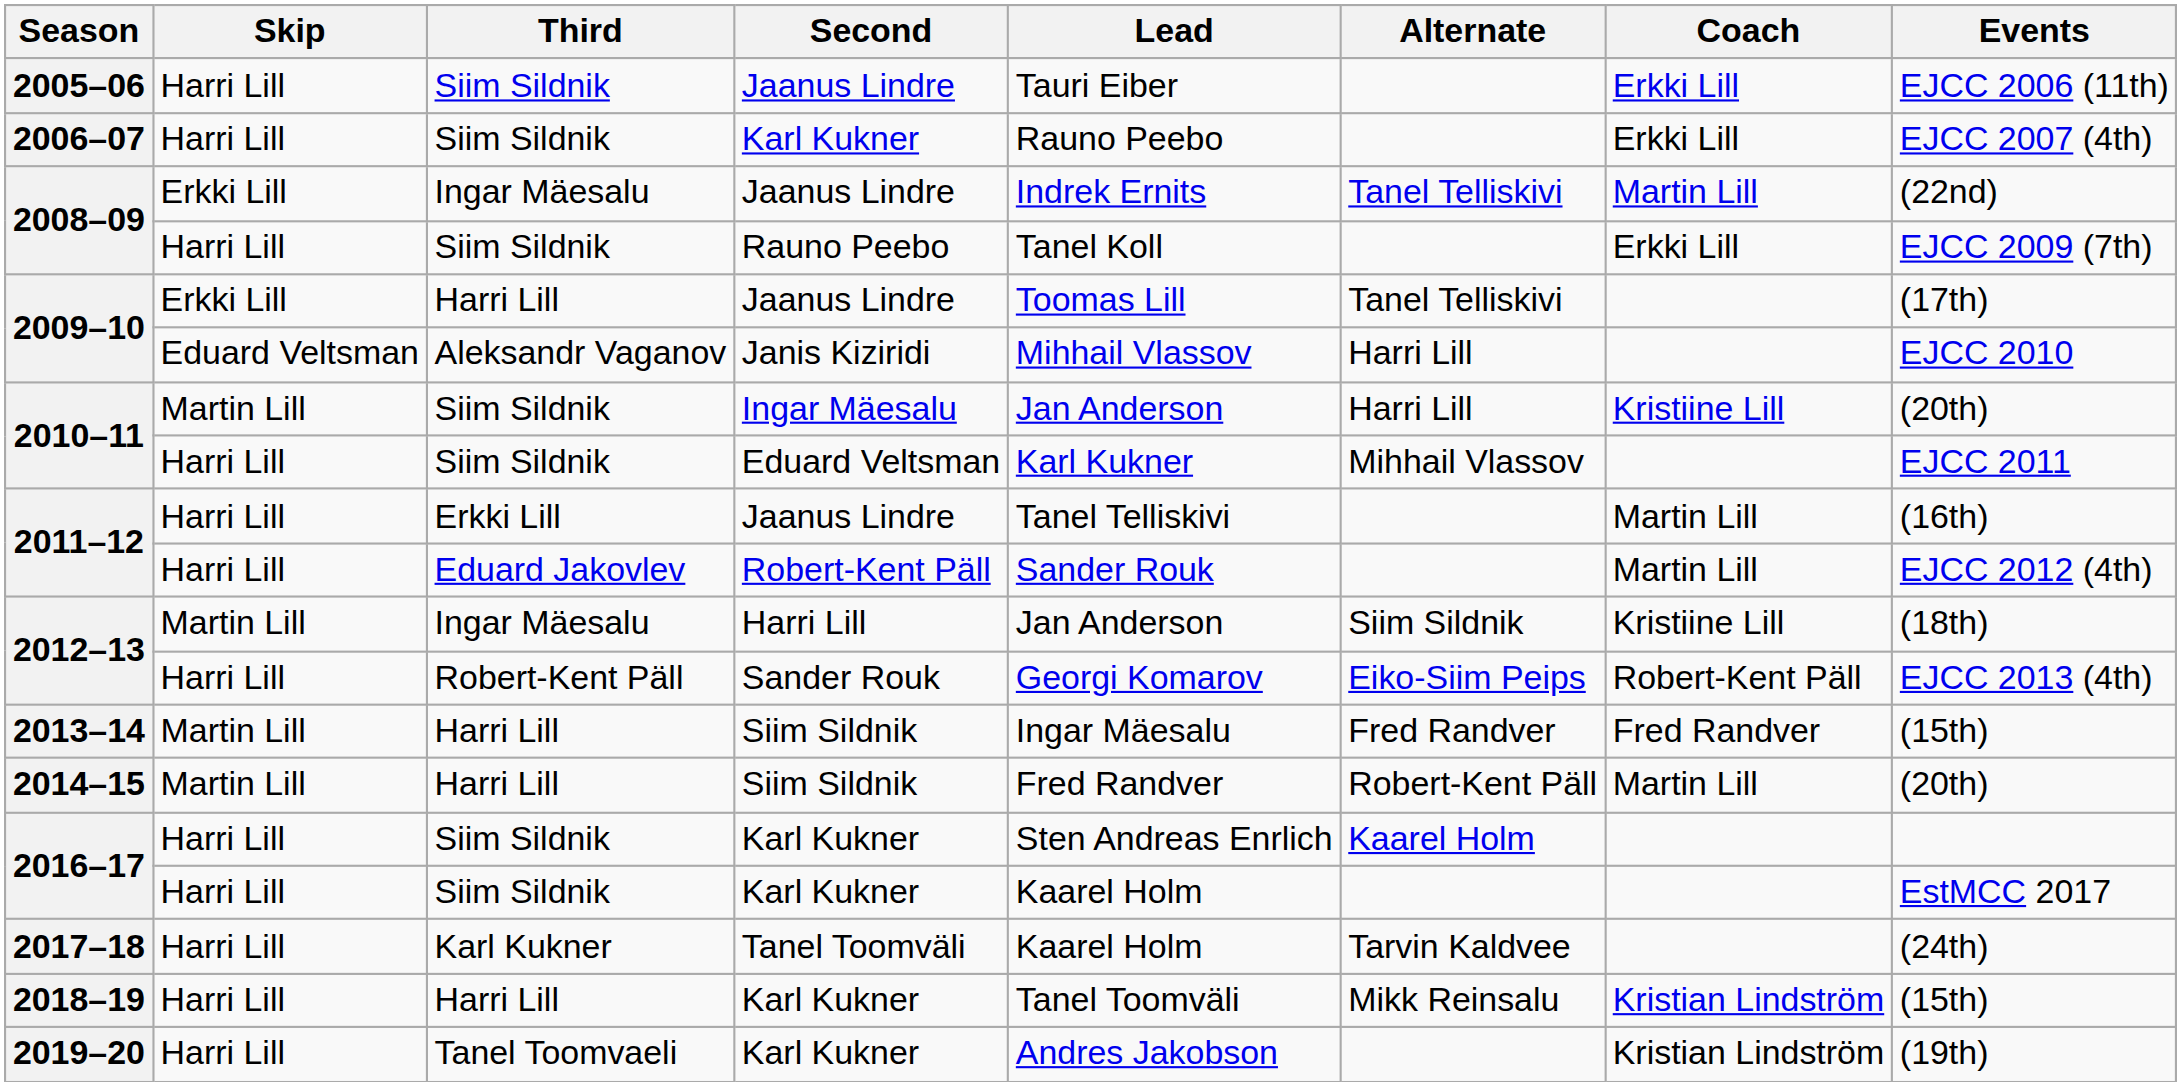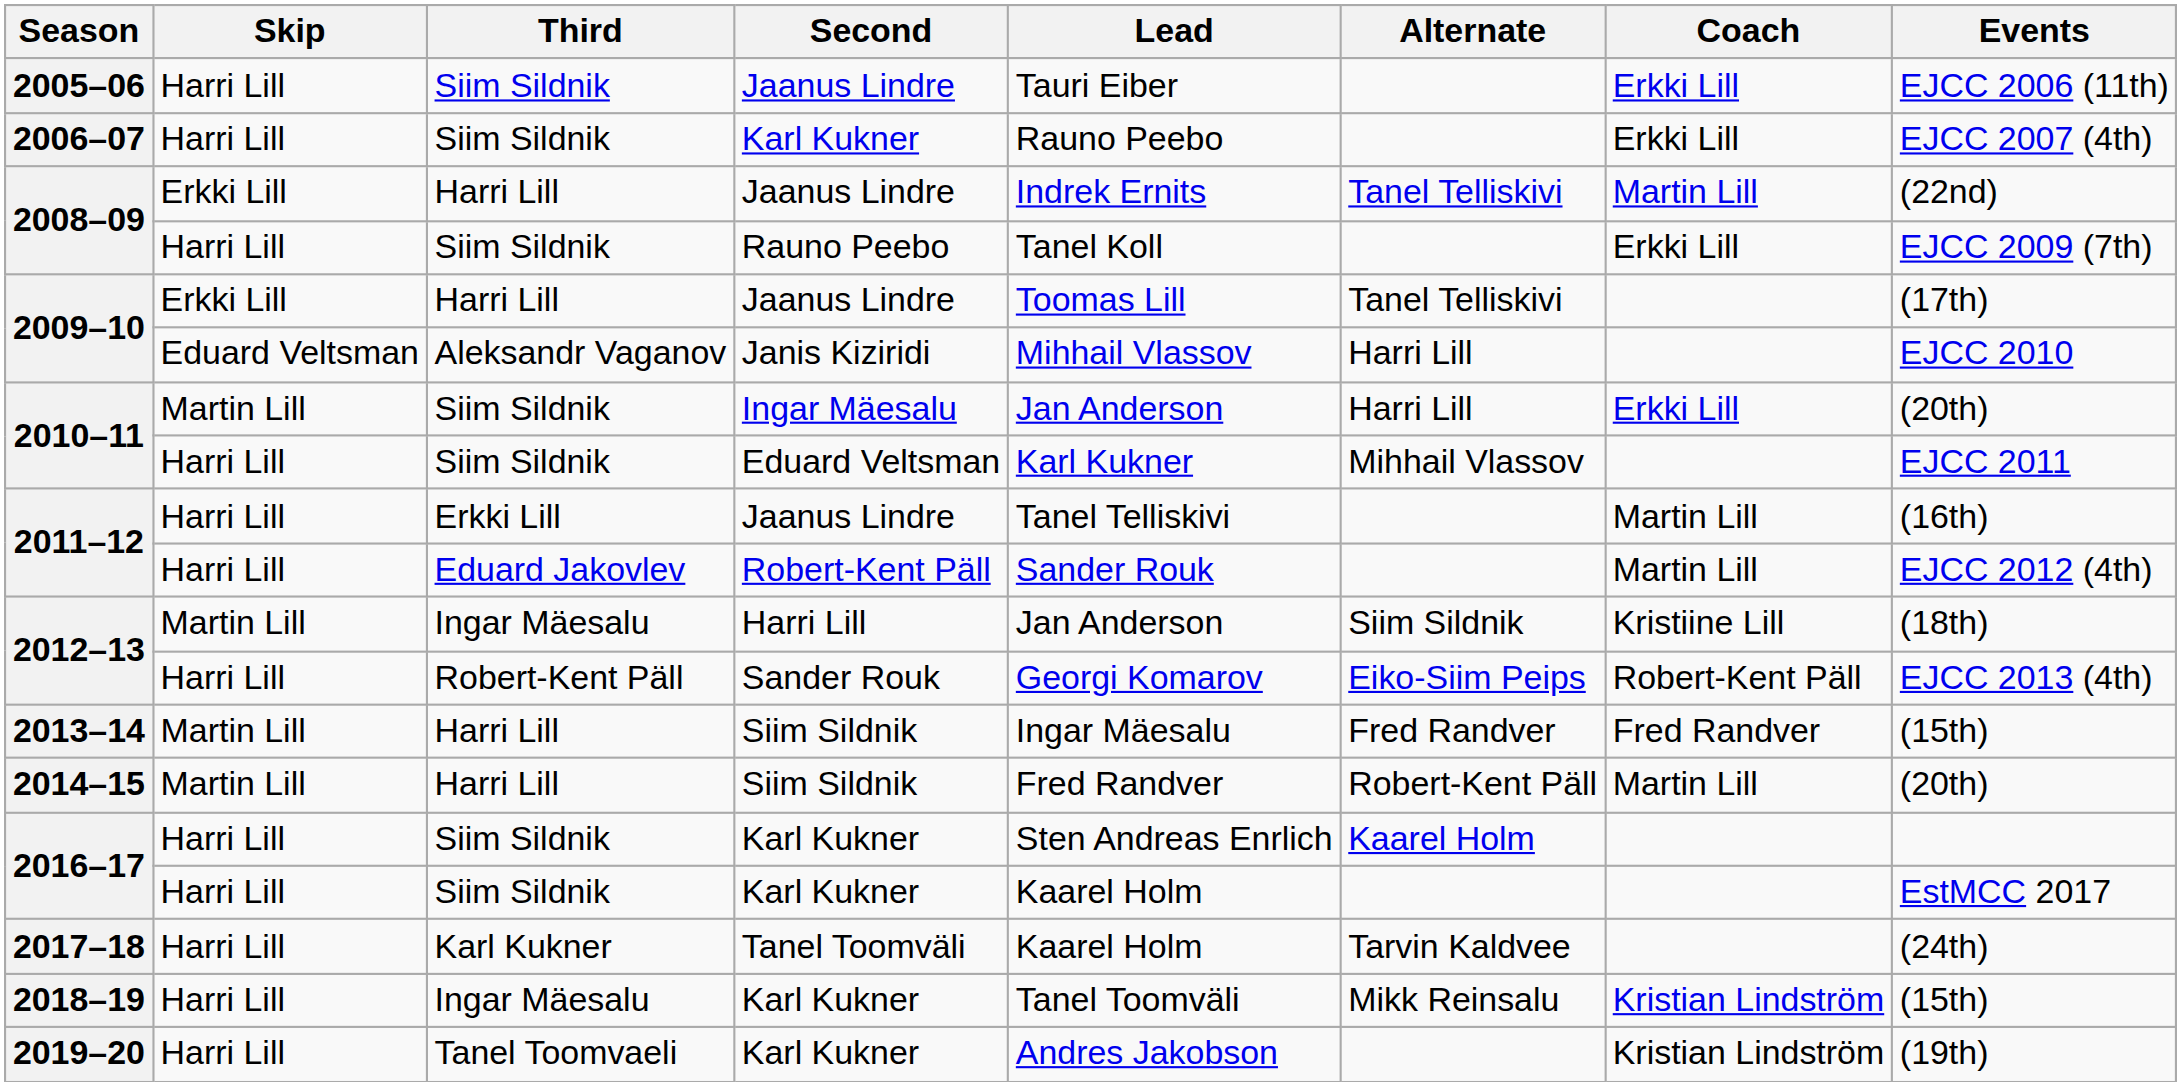 <table class="wikitable">
 <tr>
 <th scope="col">Season</th>
 <th scope="col">Skip</th>
 <th scope="col">Third</th>
 <th scope="col">Second</th>
 <th scope="col">Lead</th>
 <th scope="col">Alternate</th>
 <th scope="col">Coach</th>
 <th scope="col">Events</th>
 </tr>
 <tr>
 <th scope="row">2005–06</th>
 <td>Harri Lill</td>
 <td><a href='#'>Siim Sildnik</a></td>
 <td><a href='#'>Jaanus Lindre</a></td>
 <td>Tauri Eiber</td>
 <td></td>
 <td><a href='#'>Erkki Lill</a></td>
 <td><a href='#'>EJCC 2006</a> (11th)</td>
 </tr>
 <tr>
 <th scope="row">2006–07</th>
 <td>Harri Lill</td>
 <td>Siim Sildnik</td>
 <td><a href='#'>Karl Kukner</a></td>
 <td>Rauno Peebo</td>
 <td></td>
 <td>Erkki Lill</td>
 <td><a href='#'>EJCC 2007</a> (4th)</td>
 </tr>
 <tr>
 <th scope="row" rowspan=2>2008–09</th>
 <td>Erkki Lill</td>
-<td>Ingar Mäesalu</td>
+<td>Harri Lill</td>
 <td>Jaanus Lindre</td>
 <td><a href='#'>Indrek Ernits</a></td>
 <td><a href='#'>Tanel Telliskivi</a></td>
 <td><a href='#'>Martin Lill</a></td>
 <td> (22nd)</td>
 </tr>
 <tr>
 <td>Harri Lill</td>
 <td>Siim Sildnik</td>
 <td>Rauno Peebo</td>
 <td>Tanel Koll</td>
 <td></td>
 <td>Erkki Lill</td>
 <td><a href='#'>EJCC 2009</a> (7th)</td>
 </tr>
 <tr>
 <th scope="row" rowspan=2>2009–10</th>
 <td>Erkki Lill</td>
 <td>Harri Lill</td>
 <td>Jaanus Lindre</td>
 <td><a href='#'>Toomas Lill</a></td>
 <td>Tanel Telliskivi</td>
 <td></td>
 <td> (17th)</td>
 </tr>
 <tr>
 <td>Eduard Veltsman</td>
 <td>Aleksandr Vaganov</td>
 <td>Janis Kiziridi</td>
 <td><a href='#'>Mihhail Vlassov</a></td>
 <td>Harri Lill</td>
 <td></td>
 <td><a href='#'>EJCC 2010</a> </td>
 </tr>
 <tr>
 <th scope="row" rowspan=2>2010–11</th>
 <td>Martin Lill</td>
 <td>Siim Sildnik</td>
 <td><a href='#'>Ingar Mäesalu</a></td>
 <td><a href='#'>Jan Anderson</a></td>
 <td>Harri Lill</td>
-<td><a href='#'>Kristiine Lill</a></td>
+<td><a href='#'>Erkki Lill</a></td>
 <td> (20th)</td>
 </tr>
 <tr>
 <td>Harri Lill</td>
 <td>Siim Sildnik</td>
 <td>Eduard Veltsman</td>
 <td><a href='#'>Karl Kukner</a></td>
 <td>Mihhail Vlassov</td>
 <td></td>
 <td><a href='#'>EJCC 2011</a> </td>
 </tr>
 <tr>
 <th scope="row" rowspan=2>2011–12</th>
 <td>Harri Lill</td>
 <td>Erkki Lill</td>
 <td>Jaanus Lindre</td>
 <td>Tanel Telliskivi</td>
 <td></td>
 <td>Martin Lill</td>
 <td> (16th)</td>
 </tr>
 <tr>
 <td>Harri Lill</td>
 <td><a href='#'>Eduard Jakovlev</a></td>
 <td><a href='#'>Robert-Kent Päll</a></td>
 <td><a href='#'>Sander Rouk</a></td>
 <td></td>
 <td>Martin Lill</td>
 <td><a href='#'>EJCC 2012</a> (4th)</td>
 </tr>
 <tr>
 <th scope="row" rowspan=2>2012–13</th>
 <td>Martin Lill</td>
 <td>Ingar Mäesalu</td>
 <td>Harri Lill</td>
 <td>Jan Anderson</td>
 <td>Siim Sildnik</td>
 <td>Kristiine Lill</td>
 <td> (18th)</td>
 </tr>
 <tr>
 <td>Harri Lill</td>
 <td>Robert-Kent Päll</td>
 <td>Sander Rouk</td>
 <td><a href='#'>Georgi Komarov</a></td>
 <td><a href='#'>Eiko-Siim Peips</a></td>
 <td>Robert-Kent Päll</td>
 <td><a href='#'>EJCC 2013</a> (4th)</td>
 </tr>
 <tr>
 <th scope="row">2013–14</th>
 <td>Martin Lill</td>
 <td>Harri Lill</td>
 <td>Siim Sildnik</td>
 <td>Ingar Mäesalu</td>
 <td>Fred Randver</td>
 <td>Fred Randver</td>
 <td> (15th)</td>
 </tr>
 <tr>
 <th scope="row">2014–15</th>
 <td>Martin Lill</td>
 <td>Harri Lill</td>
 <td>Siim Sildnik</td>
 <td>Fred Randver</td>
 <td>Robert-Kent Päll</td>
 <td>Martin Lill</td>
 <td> (20th)</td>
 </tr>
 <tr>
 <th scope="row" rowspan=2>2016–17</th>
 <td>Harri Lill</td>
 <td>Siim Sildnik</td>
 <td>Karl Kukner</td>
 <td>Sten Andreas Enrlich</td>
 <td><a href='#'>Kaarel Holm</a></td>
 <td></td>
 <td></td>
 </tr>
 <tr>
 <td>Harri Lill</td>
 <td>Siim Sildnik</td>
 <td>Karl Kukner</td>
 <td>Kaarel Holm</td>
 <td></td>
 <td></td>
 <td><a href='#'>EstMCC</a> 2017 </td>
 </tr>
 <tr>
 <th scope="row">2017–18</th>
 <td>Harri Lill</td>
 <td>Karl Kukner</td>
 <td>Tanel Toomväli</td>
 <td>Kaarel Holm</td>
 <td>Tarvin Kaldvee</td>
 <td></td>
 <td> (24th)</td>
 </tr>
 <tr>
 <th scope="row">2018–19</th>
 <td>Harri Lill</td>
-<td>Harri Lill</td>
+<td>Ingar Mäesalu</td>
 <td>Karl Kukner</td>
 <td>Tanel Toomväli</td>
 <td>Mikk Reinsalu</td>
 <td><a href='#'>Kristian Lindström</a></td>
 <td> (15th)</td>
 </tr>
 <tr>
 <th scope="row">2019–20</th>
 <td>Harri Lill</td>
 <td>Tanel Toomvaeli</td>
 <td>Karl Kukner</td>
 <td><a href='#'>Andres Jakobson</a></td>
 <td></td>
 <td>Kristian Lindström</td>
 <td> (19th)</td>
 </tr>
 </table>
